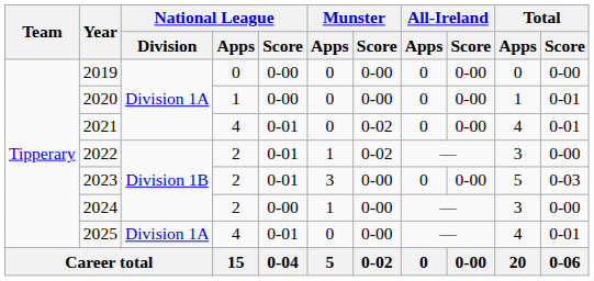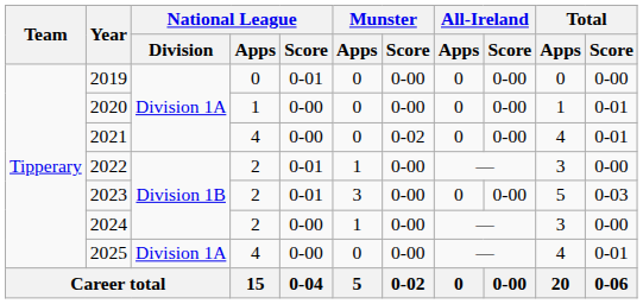 <table class="wikitable" style="text-align:center">
 <tr>
 <th rowspan="2">Team</th>
 <th rowspan="2">Year</th>
 <th colspan="3"><a href='#'>National League</a></th>
 <th colspan="2"><a href='#'>Munster</a></th>
 <th colspan="2"><a href='#'>All-Ireland</a></th>
 <th colspan="2">Total</th>
 </tr>
 <tr>
 <th>Division</th>
 <th>Apps</th>
 <th>Score</th>
 <th>Apps</th>
 <th>Score</th>
 <th>Apps</th>
 <th>Score</th>
 <th>Apps</th>
 <th>Score</th>
 </tr>
 <tr>
 <td rowspan="7"><a href='#'>Tipperary</a></td>
 <td>2019</td>
 <td rowspan="3"><a href='#'>Division 1A</a></td>
 <td>0</td>
-<td>0-00</td>
+<td>0-01</td>
 <td>0</td>
 <td>0-00</td>
 <td>0</td>
 <td>0-00</td>
 <td>0</td>
 <td>0-00</td>
 </tr>
 <tr>
 <td>2020</td>
 <td>1</td>
 <td>0-00</td>
 <td>0</td>
 <td>0-00</td>
 <td>0</td>
 <td>0-00</td>
 <td>1</td>
 <td>0-01</td>
 </tr>
 <tr>
 <td>2021</td>
 <td>4</td>
-<td>0-01</td>
+<td>0-00</td>
 <td>0</td>
 <td>0-02</td>
 <td>0</td>
 <td>0-00</td>
 <td>4</td>
 <td>0-01</td>
 </tr>
 <tr>
 <td>2022</td>
 <td rowspan="3"><a href='#'>Division 1B</a></td>
 <td>2</td>
 <td>0-01</td>
 <td>1</td>
-<td>0-02</td>
+<td>0-00</td>
 <td colspan=2>—</td>
 <td>3</td>
 <td>0-00</td>
 </tr>
 <tr>
 <td>2023</td>
 <td>2</td>
 <td>0-01</td>
 <td>3</td>
 <td>0-00</td>
 <td>0</td>
 <td>0-00</td>
 <td>5</td>
 <td>0-03</td>
 </tr>
 <tr>
 <td>2024</td>
 <td>2</td>
 <td>0-00</td>
 <td>1</td>
 <td>0-00</td>
 <td colspan=2>—</td>
 <td>3</td>
 <td>0-00</td>
 </tr>
 <tr>
 <td>2025</td>
 <td><a href='#'>Division 1A</a></td>
 <td>4</td>
-<td>0-01</td>
+<td>0-00</td>
 <td>0</td>
 <td>0-00</td>
 <td colspan=2>—</td>
 <td>4</td>
 <td>0-01</td>
 </tr>
 <tr>
 <th colspan="3">Career total</th>
 <th>15</th>
 <th>0-04</th>
 <th>5</th>
 <th>0-02</th>
 <th>0</th>
 <th>0-00</th>
 <th>20</th>
 <th>0-06</th>
 </tr>
 </table>
